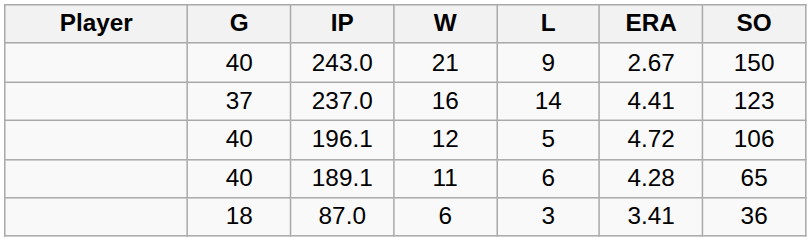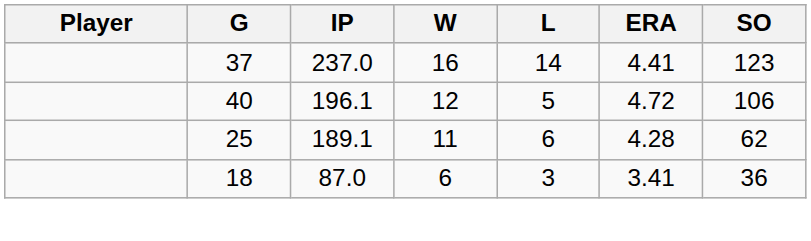 <table class="wikitable sortable">
 <tr>
 <th bgcolor="#DDDDFF" width="16%">Player</th>
 <th bgcolor="#DDDDFF" width="9%">G</th>
 <th bgcolor="#DDDDFF" width="9%">IP</th>
 <th bgcolor="#DDDDFF" width="9%">W</th>
 <th bgcolor="#DDDDFF" width="9%">L</th>
 <th bgcolor="#DDDDFF" width="9%">ERA</th>
 <th bgcolor="#DDDDFF" width="9%">SO</th>
-</tr>
-<tr align="center">
-<td></td>
-<td>40</td>
-<td>243.0</td>
-<td>21</td>
-<td>9</td>
-<td>2.67</td>
-<td>150</td>
 </tr>
 <tr align="center">
 <td></td>
 <td>37</td>
 <td>237.0</td>
 <td>16</td>
 <td>14</td>
 <td>4.41</td>
 <td>123</td>
 </tr>
 <tr align="center">
 <td></td>
 <td>40</td>
 <td>196.1</td>
 <td>12</td>
 <td>5</td>
 <td>4.72</td>
 <td>106</td>
 </tr>
 <tr align="center">
 <td></td>
-<td>40</td>
+<td>25</td>
 <td>189.1</td>
 <td>11</td>
 <td>6</td>
 <td>4.28</td>
-<td>65</td>
+<td>62</td>
 </tr>
 <tr align="center">
 <td></td>
 <td>18</td>
 <td>87.0</td>
 <td>6</td>
 <td>3</td>
 <td>3.41</td>
 <td>36</td>
 </tr>
 </table>
